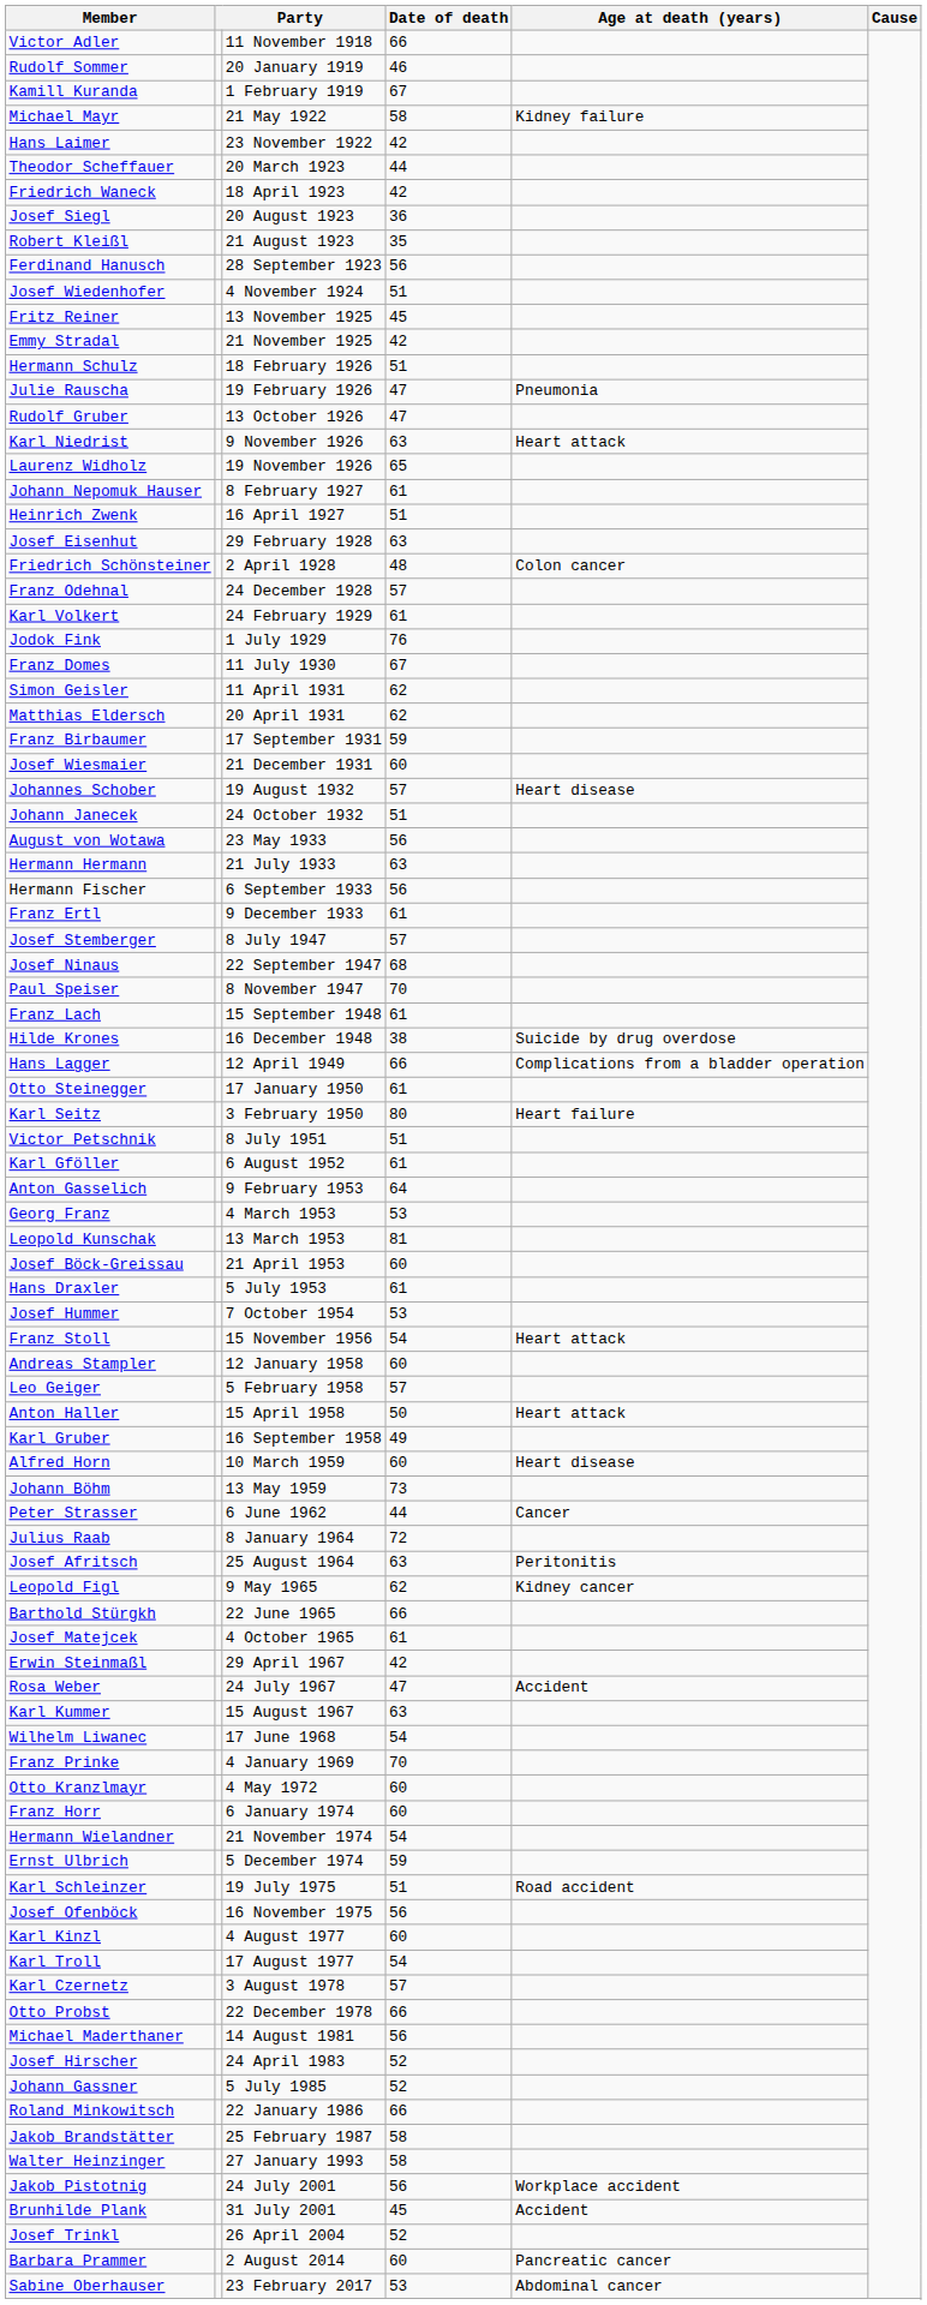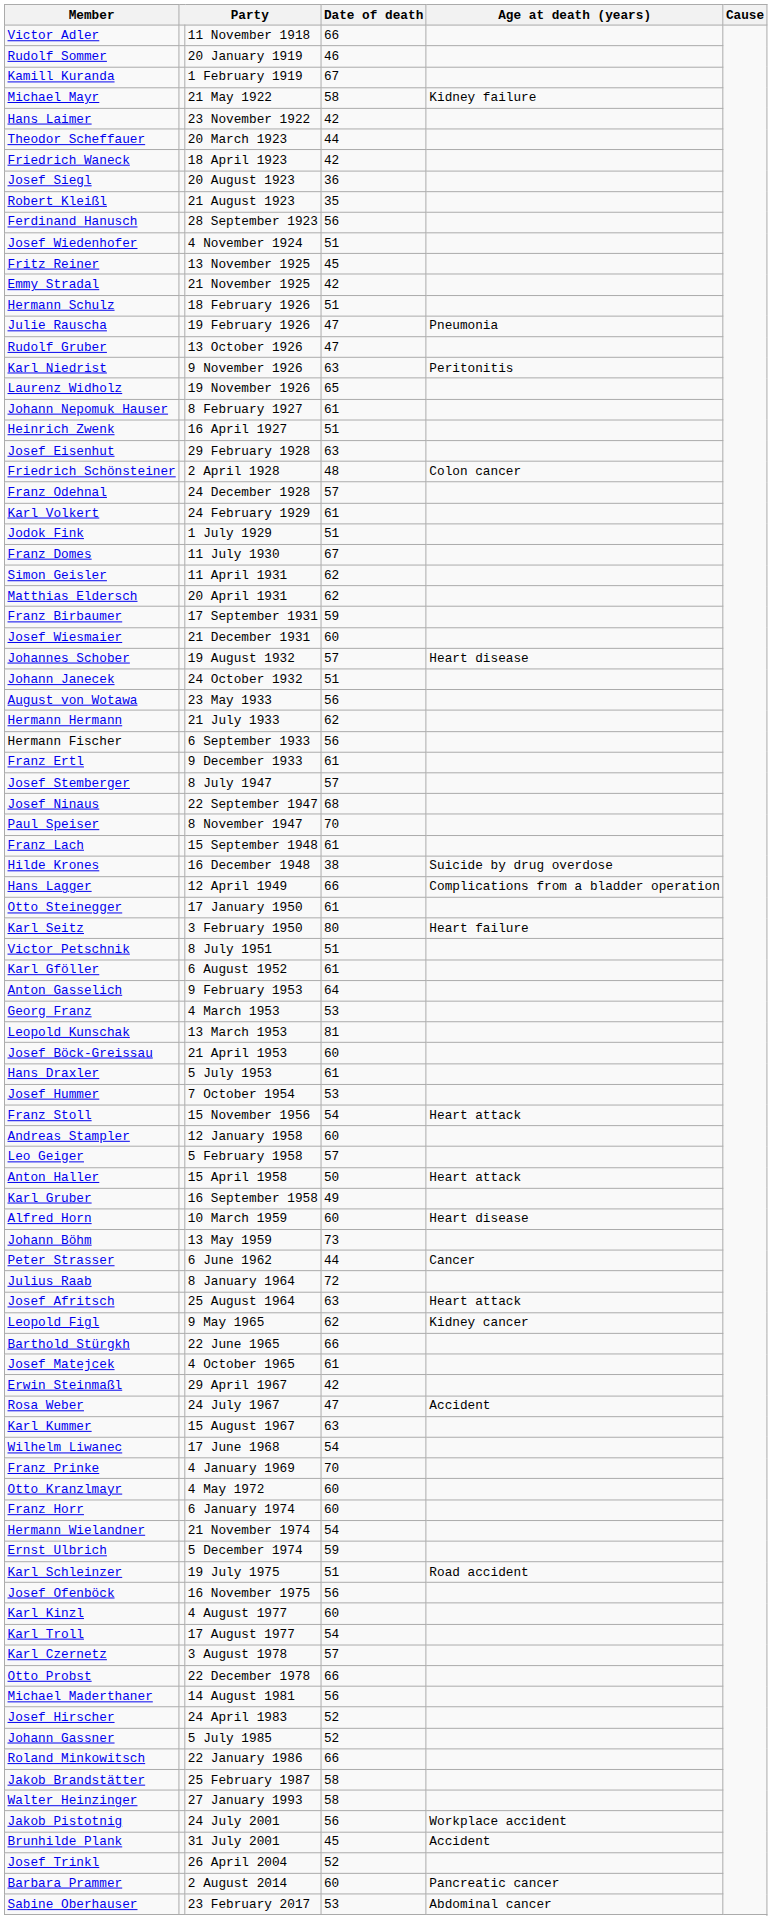 <table class="wikitable sortable">
 <tr>
 <th>Member</th>
 <th colspan=2>Party</th>
 <th>Date of death</th>
 <th>Age at death (years)</th>
 <th>Cause</th>
 </tr>
 <tr>
 <td><a href='#'>Victor Adler</a></td>
 <td></td>
 <td nowrap>11 November 1918</td>
 <td nowrap>66</td>
 <td></td>
 </tr>
 <tr>
 <td><a href='#'>Rudolf Sommer</a></td>
 <td></td>
 <td nowrap>20 January 1919</td>
 <td nowrap>46</td>
 <td></td>
 </tr>
 <tr>
 <td><a href='#'>Kamill Kuranda</a></td>
 <td></td>
 <td nowrap>1 February 1919</td>
 <td nowrap>67</td>
 <td></td>
 </tr>
 <tr>
 <td><a href='#'>Michael Mayr</a></td>
 <td></td>
 <td nowrap>21 May 1922</td>
 <td nowrap>58</td>
 <td>Kidney failure</td>
 </tr>
 <tr>
 <td><a href='#'>Hans Laimer</a></td>
 <td></td>
 <td nowrap>23 November 1922</td>
 <td nowrap>42</td>
 <td></td>
 </tr>
 <tr>
 <td><a href='#'>Theodor Scheffauer</a></td>
 <td></td>
 <td nowrap>20 March 1923</td>
 <td nowrap>44</td>
 <td></td>
 </tr>
 <tr>
 <td><a href='#'>Friedrich Waneck</a></td>
 <td></td>
 <td nowrap>18 April 1923</td>
 <td nowrap>42</td>
 <td></td>
 </tr>
 <tr>
 <td><a href='#'>Josef Siegl</a></td>
 <td></td>
 <td nowrap>20 August 1923</td>
 <td nowrap>36</td>
 <td></td>
 </tr>
 <tr>
 <td><a href='#'>Robert Kleißl</a></td>
 <td></td>
 <td nowrap>21 August 1923</td>
 <td nowrap>35</td>
 <td></td>
 </tr>
 <tr>
 <td><a href='#'>Ferdinand Hanusch</a></td>
 <td></td>
 <td nowrap>28 September 1923</td>
 <td nowrap>56</td>
 <td></td>
 </tr>
 <tr>
 <td><a href='#'>Josef Wiedenhofer</a></td>
 <td></td>
 <td nowrap>4 November 1924</td>
 <td nowrap>51</td>
 <td></td>
 </tr>
 <tr>
 <td><a href='#'>Fritz Reiner</a></td>
 <td></td>
 <td nowrap>13 November 1925</td>
 <td nowrap>45</td>
 <td></td>
 </tr>
 <tr>
 <td><a href='#'>Emmy Stradal</a></td>
 <td></td>
 <td nowrap>21 November 1925</td>
 <td nowrap>42</td>
 <td></td>
 </tr>
 <tr>
 <td><a href='#'>Hermann Schulz</a></td>
 <td></td>
 <td nowrap>18 February 1926</td>
 <td nowrap>51</td>
 <td></td>
 </tr>
 <tr>
 <td><a href='#'>Julie Rauscha</a></td>
 <td></td>
 <td nowrap>19 February 1926</td>
 <td nowrap>47</td>
 <td>Pneumonia</td>
 </tr>
 <tr>
 <td><a href='#'>Rudolf Gruber</a></td>
 <td></td>
 <td nowrap>13 October 1926</td>
 <td nowrap>47</td>
 <td></td>
 </tr>
 <tr>
 <td><a href='#'>Karl Niedrist</a></td>
 <td></td>
 <td nowrap>9 November 1926</td>
 <td nowrap>63</td>
-<td>Heart attack</td>
+<td>Peritonitis</td>
 </tr>
 <tr>
 <td><a href='#'>Laurenz Widholz</a></td>
 <td></td>
 <td nowrap>19 November 1926</td>
 <td nowrap>65</td>
 <td></td>
 </tr>
 <tr>
 <td><a href='#'>Johann Nepomuk Hauser</a></td>
 <td></td>
 <td nowrap>8 February 1927</td>
 <td nowrap>61</td>
 <td></td>
 </tr>
 <tr>
 <td><a href='#'>Heinrich Zwenk</a></td>
 <td></td>
 <td nowrap>16 April 1927</td>
 <td nowrap>51</td>
 <td></td>
 </tr>
 <tr>
 <td><a href='#'>Josef Eisenhut</a></td>
 <td></td>
 <td nowrap>29 February 1928</td>
 <td nowrap>63</td>
 <td></td>
 </tr>
 <tr>
 <td><a href='#'>Friedrich Schönsteiner</a></td>
 <td></td>
 <td nowrap>2 April 1928</td>
 <td nowrap>48</td>
 <td>Colon cancer</td>
 </tr>
 <tr>
 <td><a href='#'>Franz Odehnal</a></td>
 <td></td>
 <td nowrap>24 December 1928</td>
 <td nowrap>57</td>
 <td></td>
 </tr>
 <tr>
 <td><a href='#'>Karl Volkert</a></td>
 <td></td>
 <td nowrap>24 February 1929</td>
 <td nowrap>61</td>
 <td></td>
 </tr>
 <tr>
 <td><a href='#'>Jodok Fink</a></td>
 <td></td>
 <td nowrap>1 July 1929</td>
-<td nowrap>76</td>
+<td nowrap>51</td>
 <td></td>
 </tr>
 <tr>
 <td><a href='#'>Franz Domes</a></td>
 <td></td>
 <td nowrap>11 July 1930</td>
 <td nowrap>67</td>
 <td></td>
 </tr>
 <tr>
 <td><a href='#'>Simon Geisler</a></td>
 <td></td>
 <td nowrap>11 April 1931</td>
 <td nowrap>62</td>
 <td></td>
 </tr>
 <tr>
 <td><a href='#'>Matthias Eldersch</a></td>
 <td></td>
 <td nowrap>20 April 1931</td>
 <td nowrap>62</td>
 <td></td>
 </tr>
 <tr>
 <td><a href='#'>Franz Birbaumer</a></td>
 <td></td>
 <td nowrap>17 September 1931</td>
 <td nowrap>59</td>
 <td></td>
 </tr>
 <tr>
 <td><a href='#'>Josef Wiesmaier</a></td>
 <td></td>
 <td nowrap>21 December 1931</td>
 <td nowrap>60</td>
 <td></td>
 </tr>
 <tr>
 <td><a href='#'>Johannes Schober</a></td>
 <td></td>
 <td nowrap>19 August 1932</td>
 <td nowrap>57</td>
 <td>Heart disease</td>
 </tr>
 <tr>
 <td><a href='#'>Johann Janecek</a></td>
 <td></td>
 <td nowrap>24 October 1932</td>
 <td nowrap>51</td>
 <td></td>
 </tr>
 <tr>
 <td><a href='#'>August von Wotawa</a></td>
 <td></td>
 <td nowrap>23 May 1933</td>
 <td nowrap>56</td>
 <td></td>
 </tr>
 <tr>
 <td><a href='#'>Hermann Hermann</a></td>
 <td></td>
 <td nowrap>21 July 1933</td>
-<td nowrap>63</td>
+<td nowrap>62</td>
 <td></td>
 </tr>
 <tr>
 <td>Hermann Fischer</td>
 <td></td>
 <td nowrap>6 September 1933</td>
 <td nowrap>56</td>
 <td></td>
 </tr>
 <tr>
 <td><a href='#'>Franz Ertl</a></td>
 <td></td>
 <td nowrap>9 December 1933</td>
 <td nowrap>61</td>
 <td></td>
 </tr>
 <tr>
 <td><a href='#'>Josef Stemberger</a></td>
 <td></td>
 <td nowrap>8 July 1947</td>
 <td nowrap>57</td>
 <td></td>
 </tr>
 <tr>
 <td><a href='#'>Josef Ninaus</a></td>
 <td></td>
 <td nowrap>22 September 1947</td>
 <td nowrap>68</td>
 <td></td>
 </tr>
 <tr>
 <td><a href='#'>Paul Speiser</a></td>
 <td></td>
 <td nowrap>8 November 1947</td>
 <td nowrap>70</td>
 <td></td>
 </tr>
 <tr>
 <td><a href='#'>Franz Lach</a></td>
 <td></td>
 <td nowrap>15 September 1948</td>
 <td nowrap>61</td>
 <td></td>
 </tr>
 <tr>
 <td><a href='#'>Hilde Krones</a></td>
 <td></td>
 <td nowrap>16 December 1948</td>
 <td nowrap>38</td>
 <td>Suicide by drug overdose</td>
 </tr>
 <tr>
 <td><a href='#'>Hans Lagger</a></td>
 <td></td>
 <td nowrap>12 April 1949</td>
 <td nowrap>66</td>
 <td>Complications from a bladder operation</td>
 </tr>
 <tr>
 <td><a href='#'>Otto Steinegger</a></td>
 <td></td>
 <td nowrap>17 January 1950</td>
 <td nowrap>61</td>
 <td></td>
 </tr>
 <tr>
 <td><a href='#'>Karl Seitz</a></td>
 <td></td>
 <td nowrap>3 February 1950</td>
 <td nowrap>80</td>
 <td>Heart failure</td>
 </tr>
 <tr>
 <td><a href='#'>Victor Petschnik</a></td>
 <td></td>
 <td nowrap>8 July 1951</td>
 <td nowrap>51</td>
 <td></td>
 </tr>
 <tr>
 <td><a href='#'>Karl Gföller</a></td>
 <td></td>
 <td nowrap>6 August 1952</td>
 <td nowrap>61</td>
 <td></td>
 </tr>
 <tr>
 <td><a href='#'>Anton Gasselich</a></td>
 <td></td>
 <td nowrap>9 February 1953</td>
 <td nowrap>64</td>
 <td></td>
 </tr>
 <tr>
 <td><a href='#'>Georg Franz</a></td>
 <td></td>
 <td nowrap>4 March 1953</td>
 <td nowrap>53</td>
 <td></td>
 </tr>
 <tr>
 <td><a href='#'>Leopold Kunschak</a></td>
 <td></td>
 <td nowrap>13 March 1953</td>
 <td nowrap>81</td>
 <td></td>
 </tr>
 <tr>
 <td><a href='#'>Josef Böck-Greissau</a></td>
 <td></td>
 <td nowrap>21 April 1953</td>
 <td nowrap>60</td>
 <td></td>
 </tr>
 <tr>
 <td><a href='#'>Hans Draxler</a></td>
 <td></td>
 <td nowrap>5 July 1953</td>
 <td nowrap>61</td>
 <td></td>
 </tr>
 <tr>
 <td><a href='#'>Josef Hummer</a></td>
 <td></td>
 <td nowrap>7 October 1954</td>
 <td nowrap>53</td>
 <td></td>
 </tr>
 <tr>
 <td><a href='#'>Franz Stoll</a></td>
 <td></td>
 <td nowrap>15 November 1956</td>
 <td nowrap>54</td>
 <td>Heart attack</td>
 </tr>
 <tr>
 <td><a href='#'>Andreas Stampler</a></td>
 <td></td>
 <td nowrap>12 January 1958</td>
 <td nowrap>60</td>
 <td></td>
 </tr>
 <tr>
 <td><a href='#'>Leo Geiger</a></td>
 <td></td>
 <td nowrap>5 February 1958</td>
 <td nowrap>57</td>
 <td></td>
 </tr>
 <tr>
 <td><a href='#'>Anton Haller</a></td>
 <td></td>
 <td nowrap>15 April 1958</td>
 <td nowrap>50</td>
 <td>Heart attack</td>
 </tr>
 <tr>
 <td><a href='#'>Karl Gruber</a></td>
 <td></td>
 <td nowrap>16 September 1958</td>
 <td nowrap>49</td>
 <td></td>
 </tr>
 <tr>
 <td><a href='#'>Alfred Horn</a></td>
 <td></td>
 <td nowrap>10 March 1959</td>
 <td nowrap>60</td>
 <td>Heart disease</td>
 </tr>
 <tr>
 <td><a href='#'>Johann Böhm</a></td>
 <td></td>
 <td nowrap>13 May 1959</td>
 <td nowrap>73</td>
 <td></td>
 </tr>
 <tr>
 <td><a href='#'>Peter Strasser</a></td>
 <td></td>
 <td nowrap>6 June 1962</td>
 <td nowrap>44</td>
 <td>Cancer</td>
 </tr>
 <tr>
 <td><a href='#'>Julius Raab</a></td>
 <td></td>
 <td nowrap>8 January 1964</td>
 <td nowrap>72</td>
 <td></td>
 </tr>
 <tr>
 <td><a href='#'>Josef Afritsch</a></td>
 <td></td>
 <td nowrap>25 August 1964</td>
 <td nowrap>63</td>
-<td>Peritonitis</td>
+<td>Heart attack</td>
 </tr>
 <tr>
 <td><a href='#'>Leopold Figl</a></td>
 <td></td>
 <td nowrap>9 May 1965</td>
 <td nowrap>62</td>
 <td>Kidney cancer</td>
 </tr>
 <tr>
 <td><a href='#'>Barthold Stürgkh</a></td>
 <td></td>
 <td nowrap>22 June 1965</td>
 <td nowrap>66</td>
 <td></td>
 </tr>
 <tr>
 <td><a href='#'>Josef Matejcek</a></td>
 <td></td>
 <td nowrap>4 October 1965</td>
 <td nowrap>61</td>
 <td></td>
 </tr>
 <tr>
 <td><a href='#'>Erwin Steinmaßl</a></td>
 <td></td>
 <td nowrap>29 April 1967</td>
 <td nowrap>42</td>
 <td></td>
 </tr>
 <tr>
 <td><a href='#'>Rosa Weber</a></td>
 <td></td>
 <td nowrap>24 July 1967</td>
 <td nowrap>47</td>
 <td>Accident</td>
 </tr>
 <tr>
 <td><a href='#'>Karl Kummer</a></td>
 <td></td>
 <td nowrap>15 August 1967</td>
 <td nowrap>63</td>
 <td></td>
 </tr>
 <tr>
 <td><a href='#'>Wilhelm Liwanec</a></td>
 <td></td>
 <td nowrap>17 June 1968</td>
 <td nowrap>54</td>
 <td></td>
 </tr>
 <tr>
 <td><a href='#'>Franz Prinke</a></td>
 <td></td>
 <td nowrap>4 January 1969</td>
 <td nowrap>70</td>
 <td></td>
 </tr>
 <tr>
 <td><a href='#'>Otto Kranzlmayr</a></td>
 <td></td>
 <td nowrap>4 May 1972</td>
 <td nowrap>60</td>
 <td></td>
 </tr>
 <tr>
 <td><a href='#'>Franz Horr</a></td>
 <td></td>
 <td nowrap>6 January 1974</td>
 <td nowrap>60</td>
 <td></td>
 </tr>
 <tr>
 <td><a href='#'>Hermann Wielandner</a></td>
 <td></td>
 <td nowrap>21 November 1974</td>
 <td nowrap>54</td>
 <td></td>
 </tr>
 <tr>
 <td><a href='#'>Ernst Ulbrich</a></td>
 <td></td>
 <td nowrap>5 December 1974</td>
 <td nowrap>59</td>
 <td></td>
 </tr>
 <tr>
 <td><a href='#'>Karl Schleinzer</a></td>
 <td></td>
 <td nowrap>19 July 1975</td>
 <td nowrap>51</td>
 <td>Road accident</td>
 </tr>
 <tr>
 <td><a href='#'>Josef Ofenböck</a></td>
 <td></td>
 <td nowrap>16 November 1975</td>
 <td nowrap>56</td>
 <td></td>
 </tr>
 <tr>
 <td><a href='#'>Karl Kinzl</a></td>
 <td></td>
 <td nowrap>4 August 1977</td>
 <td nowrap>60</td>
 <td></td>
 </tr>
 <tr>
 <td><a href='#'>Karl Troll</a></td>
 <td></td>
 <td nowrap>17 August 1977</td>
 <td nowrap>54</td>
 <td></td>
 </tr>
 <tr>
 <td><a href='#'>Karl Czernetz</a></td>
 <td></td>
 <td nowrap>3 August 1978</td>
 <td nowrap>57</td>
 <td></td>
 </tr>
 <tr>
 <td><a href='#'>Otto Probst</a></td>
 <td></td>
 <td nowrap>22 December 1978</td>
 <td nowrap>66</td>
 <td></td>
 </tr>
 <tr>
 <td><a href='#'>Michael Maderthaner</a></td>
 <td></td>
 <td nowrap>14 August 1981</td>
 <td nowrap>56</td>
 <td></td>
 </tr>
 <tr>
 <td><a href='#'>Josef Hirscher</a></td>
 <td></td>
 <td nowrap>24 April 1983</td>
 <td nowrap>52</td>
 <td></td>
 </tr>
 <tr>
 <td><a href='#'>Johann Gassner</a></td>
 <td></td>
 <td nowrap>5 July 1985</td>
 <td nowrap>52</td>
 <td></td>
 </tr>
 <tr>
 <td><a href='#'>Roland Minkowitsch</a></td>
 <td></td>
 <td nowrap>22 January 1986</td>
 <td nowrap>66</td>
 <td></td>
 </tr>
 <tr>
 <td><a href='#'>Jakob Brandstätter</a></td>
 <td></td>
 <td nowrap>25 February 1987</td>
 <td nowrap>58</td>
 <td></td>
 </tr>
 <tr>
 <td><a href='#'>Walter Heinzinger</a></td>
 <td></td>
 <td nowrap>27 January 1993</td>
 <td nowrap>58</td>
 <td></td>
 </tr>
 <tr>
 <td><a href='#'>Jakob Pistotnig</a></td>
 <td></td>
 <td nowrap>24 July 2001</td>
 <td nowrap>56</td>
 <td>Workplace accident</td>
 </tr>
 <tr>
 <td><a href='#'>Brunhilde Plank</a></td>
 <td></td>
 <td nowrap>31 July 2001</td>
 <td nowrap>45</td>
 <td>Accident</td>
 </tr>
 <tr>
 <td><a href='#'>Josef Trinkl</a></td>
 <td></td>
 <td nowrap>26 April 2004</td>
 <td nowrap>52</td>
 <td></td>
 </tr>
 <tr>
 <td><a href='#'>Barbara Prammer</a></td>
 <td></td>
 <td nowrap>2 August 2014</td>
 <td nowrap>60</td>
 <td>Pancreatic cancer</td>
 </tr>
 <tr>
 <td><a href='#'>Sabine Oberhauser</a></td>
 <td></td>
 <td nowrap>23 February 2017</td>
 <td nowrap>53</td>
 <td>Abdominal cancer</td>
 </tr>
 <tr>
 </tr>
 </table>
